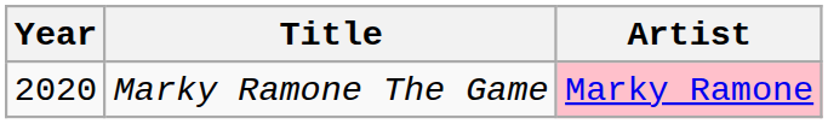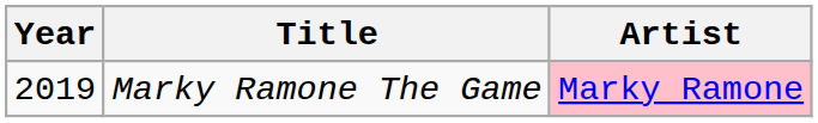 <table class="wikitable">
 <tr>
 <th>Year</th>
 <th>Title</th>
 <th>Artist</th>
 </tr>
 <tr>
-<td>2020</td>
+<td>2019</td>
 <td><em>Marky Ramone The Game</em></td>
 <td style="background: pink;"><a href='#'>Marky Ramone</a></td>
 </tr>
 </table>
